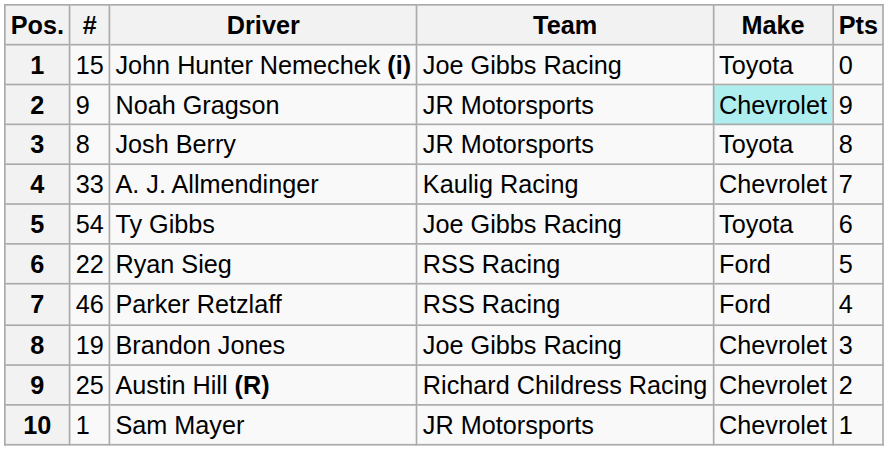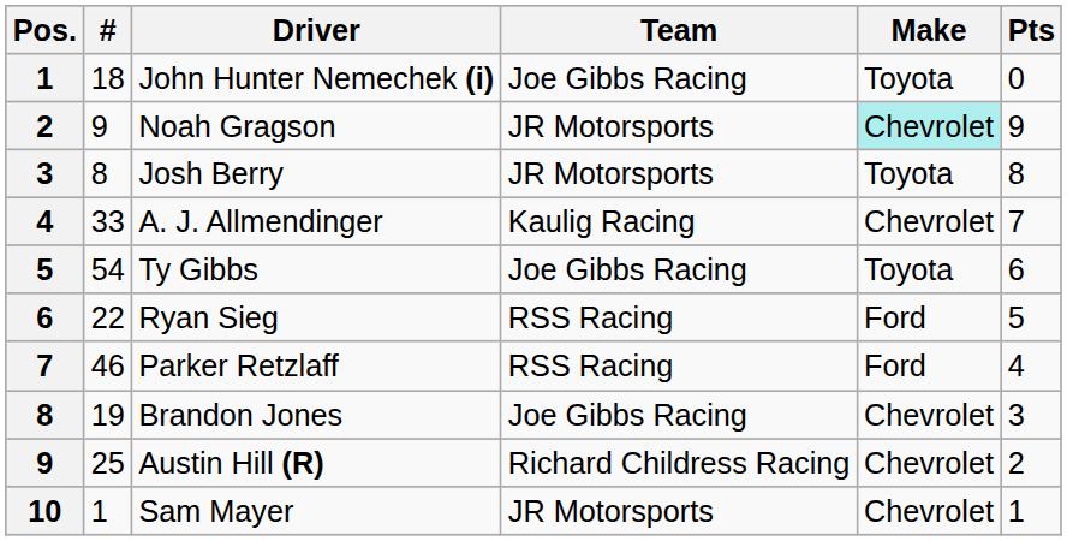 <table class="wikitable" style="font-size:95%">
 <tr>
 <th>Pos.</th>
 <th>#</th>
 <th>Driver</th>
 <th>Team</th>
 <th>Make</th>
 <th>Pts</th>
 </tr>
 <tr>
 <th>1</th>
-<td>15</td>
+<td>18</td>
 <td>John Hunter Nemechek <strong>(i)</strong></td>
 <td>Joe Gibbs Racing</td>
 <td>Toyota</td>
 <td>0</td>
 </tr>
 <tr>
 <th>2</th>
 <td>9</td>
 <td>Noah Gragson</td>
 <td>JR Motorsports</td>
 <td style="background: paleturquoise;">Chevrolet</td>
 <td>9</td>
 </tr>
 <tr>
 <th>3</th>
 <td>8</td>
 <td>Josh Berry</td>
 <td>JR Motorsports</td>
 <td>Toyota</td>
 <td>8</td>
 </tr>
 <tr>
 <th>4</th>
 <td>33</td>
 <td>A. J. Allmendinger</td>
 <td>Kaulig Racing</td>
 <td>Chevrolet</td>
 <td>7</td>
 </tr>
 <tr>
 <th>5</th>
 <td>54</td>
 <td>Ty Gibbs</td>
 <td>Joe Gibbs Racing</td>
 <td>Toyota</td>
 <td>6</td>
 </tr>
 <tr>
 <th>6</th>
 <td>22</td>
 <td>Ryan Sieg</td>
 <td>RSS Racing</td>
 <td>Ford</td>
 <td>5</td>
 </tr>
 <tr>
 <th>7</th>
 <td>46</td>
 <td>Parker Retzlaff</td>
 <td>RSS Racing</td>
 <td>Ford</td>
 <td>4</td>
 </tr>
 <tr>
 <th>8</th>
 <td>19</td>
 <td>Brandon Jones</td>
 <td>Joe Gibbs Racing</td>
 <td>Chevrolet</td>
 <td>3</td>
 </tr>
 <tr>
 <th>9</th>
 <td>25</td>
 <td>Austin Hill <strong>(R)</strong></td>
 <td>Richard Childress Racing</td>
 <td>Chevrolet</td>
 <td>2</td>
 </tr>
 <tr>
 <th>10</th>
 <td>1</td>
 <td>Sam Mayer</td>
 <td>JR Motorsports</td>
 <td>Chevrolet</td>
 <td>1</td>
 </tr>
 </table>
